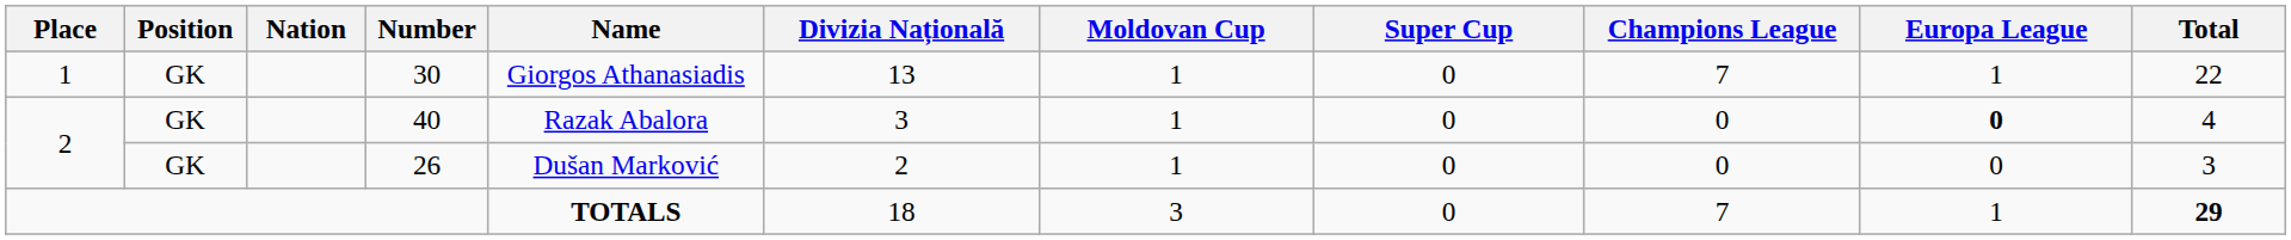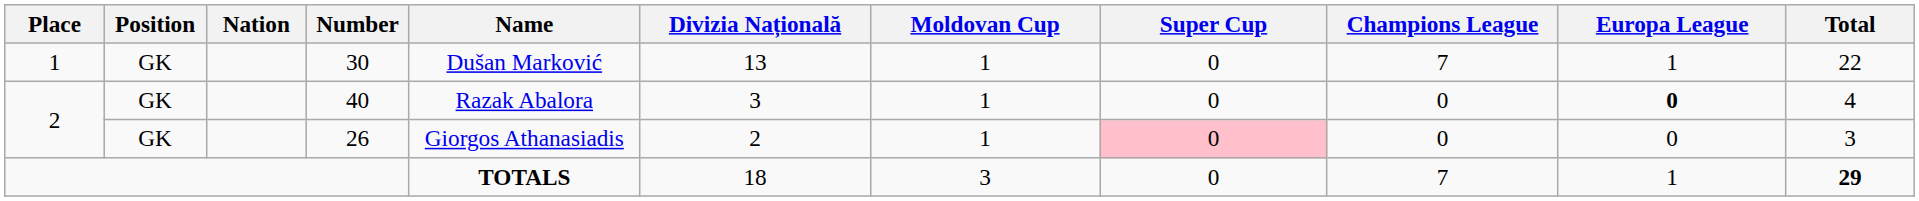 <table class="wikitable" style="font-size: 95%; text-align: center;">
 <tr>
 <th width=60>Place</th>
 <th width=60>Position</th>
 <th width=60>Nation</th>
 <th width=60>Number</th>
 <th width=150>Name</th>
 <th width=150><a href='#'>Divizia Națională</a></th>
 <th width=150><a href='#'>Moldovan Cup</a></th>
 <th width=150><a href='#'>Super Cup</a></th>
 <th width=150><a href='#'>Champions League</a></th>
 <th width=150><a href='#'>Europa League</a></th>
 <th width=80><strong>Total</strong></th>
 </tr>
 <tr>
 <td>1</td>
 <td>GK</td>
 <td></td>
 <td>30</td>
-<td><a href='#'>Giorgos Athanasiadis</a></td>
+<td><a href='#'>Dušan Marković</a></td>
 <td>13</td>
 <td>1</td>
 <td>0</td>
 <td>7</td>
 <td>1</td>
 <td>22</td>
 </tr>
 <tr>
 <td rowspan="2">2</td>
 <td>GK</td>
 <td></td>
 <td>40</td>
 <td><a href='#'>Razak Abalora</a></td>
 <td>3</td>
 <td>1</td>
 <td>0</td>
 <td>0</td>
 <td><strong>0</strong></td>
 <td>4</td>
 </tr>
 <tr>
 <td>GK</td>
 <td></td>
 <td>26</td>
-<td><a href='#'>Dušan Marković</a></td>
+<td><a href='#'>Giorgos Athanasiadis</a></td>
 <td>2</td>
 <td>1</td>
-<td>0</td>
+<td style="background: pink;">0</td>
 <td>0</td>
 <td>0</td>
 <td>3</td>
 </tr>
 <tr>
 <td colspan="4"></td>
 <td><strong>TOTALS</strong></td>
 <td>18</td>
 <td>3</td>
 <td>0</td>
 <td>7</td>
 <td>1</td>
 <td><strong>29</strong></td>
 </tr>
 </table>
